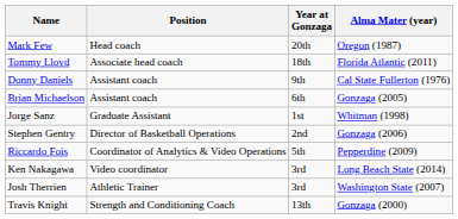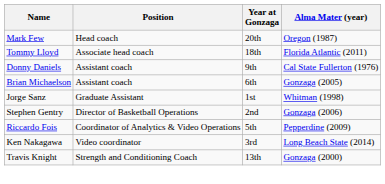 <table class="wikitable" style="font-size:90%;" border="1">
 <tr>
 <th>Name</th>
 <th>Position</th>
 <th>Year at<br>Gonzaga</th>
 <th><a href='#'>Alma Mater</a> (year)</th>
 </tr>
 <tr>
 <td><a href='#'>Mark Few</a></td>
 <td>Head coach</td>
 <td>20th</td>
 <td><a href='#'>Oregon</a> (1987)</td>
 </tr>
 <tr>
 <td><a href='#'>Tommy Lloyd</a></td>
 <td>Associate head coach</td>
 <td>18th</td>
 <td><a href='#'>Florida Atlantic</a> (2011)</td>
 </tr>
 <tr>
 <td><a href='#'>Donny Daniels</a></td>
 <td>Assistant coach</td>
 <td>9th</td>
 <td><a href='#'>Cal State Fullerton</a> (1976)</td>
 </tr>
 <tr>
 <td><a href='#'>Brian Michaelson</a></td>
 <td>Assistant coach</td>
 <td>6th</td>
 <td><a href='#'>Gonzaga</a> (2005)</td>
 </tr>
 <tr>
 <td>Jorge Sanz</td>
 <td>Graduate Assistant</td>
 <td>1st</td>
 <td><a href='#'>Whitman</a> (1998)</td>
 </tr>
 <tr>
 <td>Stephen Gentry</td>
 <td>Director of Basketball Operations</td>
 <td>2nd</td>
 <td><a href='#'>Gonzaga</a> (2006)</td>
 </tr>
 <tr>
 <td><a href='#'>Riccardo Fois</a></td>
 <td>Coordinator of Analytics & Video Operations</td>
 <td>5th</td>
 <td><a href='#'>Pepperdine</a> (2009)</td>
 </tr>
 <tr>
 <td>Ken Nakagawa</td>
 <td>Video coordinator</td>
 <td>3rd</td>
 <td><a href='#'>Long Beach State</a> (2014)</td>
 </tr>
 <tr>
-<td>Josh Therrien</td>
-<td>Athletic Trainer</td>
-<td>3rd</td>
-<td><a href='#'>Washington State</a> (2007)</td>
-</tr>
-<tr>
 <td>Travis Knight</td>
 <td>Strength and Conditioning Coach</td>
 <td>13th</td>
 <td><a href='#'>Gonzaga</a> (2000)</td>
 </tr>
 </table>
